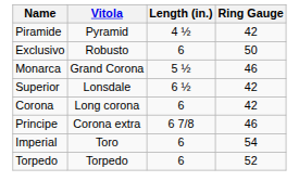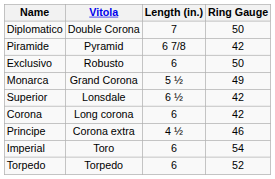 <table class="wikitable sortable" style="margin: 1.5em auto 1.5em auto">
 <tr>
 <th>Name</th>
 <th><a href='#'>Vitola</a></th>
 <th>Length (in.)</th>
 <th>Ring Gauge</th>
 </tr>
 <tr>
+<td>Diplomatico</td>
+<td align="center">Double Corona</td>
+<td align="center">7</td>
+<td align="center">50</td>
+</tr>
+<tr>
 <td>Piramide</td>
 <td align="center">Pyramid</td>
-<td align="center">4 ½</td>
+<td align="center">6 7/8</td>
 <td align="center">42</td>
 </tr>
 <tr>
 <td>Exclusivo</td>
 <td align="center">Robusto</td>
 <td align="center">6</td>
 <td align="center">50</td>
 </tr>
 <tr>
 <td>Monarca</td>
 <td align="center">Grand Corona</td>
 <td align="center">5 ½</td>
-<td align="center">46</td>
+<td align="center">49</td>
 </tr>
 <tr>
 <td>Superior</td>
 <td align="center">Lonsdale</td>
 <td align="center">6 ½</td>
 <td align="center">42</td>
 </tr>
 <tr>
 <td>Corona</td>
 <td align="center">Long corona</td>
 <td align="center">6</td>
 <td align="center">42</td>
 </tr>
 <tr>
 <td>Principe</td>
 <td align="center">Corona extra</td>
-<td align="center">6 7/8</td>
+<td align="center">4 ½</td>
 <td align="center">46</td>
 </tr>
 <tr>
 <td>Imperial</td>
 <td align="center">Toro</td>
 <td align="center">6</td>
 <td align="center">54</td>
 </tr>
 <tr>
 <td>Torpedo</td>
 <td align="center">Torpedo</td>
 <td align="center">6</td>
 <td align="center">52</td>
 </tr>
 </table>
